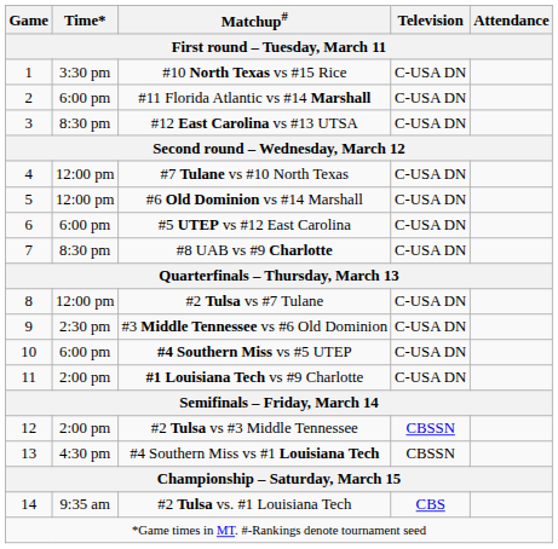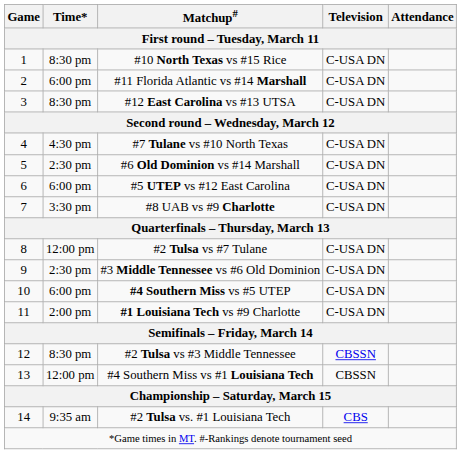 <table class="wikitable" style="font-size: 95%;text-align:center">
 <tr>
 <th>Game</th>
 <th>Time*</th>
 <th>Matchup<sup>#</sup></th>
 <th>Television</th>
 <th>Attendance</th>
 </tr>
 <tr>
 <th colspan=5>First round – Tuesday, March 11</th>
 </tr>
 <tr>
 <td>1</td>
-<td>3:30 pm</td>
+<td>8:30 pm</td>
 <td>#10 <strong>North Texas</strong> vs #15 Rice</td>
 <td>C-USA DN</td>
 <td></td>
 </tr>
 <tr>
 <td>2</td>
 <td>6:00 pm</td>
 <td>#11 Florida Atlantic vs #14 <strong>Marshall</strong></td>
 <td>C-USA DN</td>
 <td></td>
 </tr>
 <tr>
 <td>3</td>
 <td>8:30 pm</td>
 <td>#12 <strong>East Carolina</strong> vs #13 UTSA</td>
 <td>C-USA DN</td>
 <td></td>
 </tr>
 <tr>
 <th colspan=5>Second round – Wednesday, March 12</th>
 </tr>
 <tr>
 <td>4</td>
-<td>12:00 pm</td>
+<td>4:30 pm</td>
 <td>#7 <strong>Tulane</strong> vs #10 North Texas</td>
 <td>C-USA DN</td>
 <td></td>
 </tr>
 <tr>
 <td>5</td>
-<td>12:00 pm</td>
+<td>2:30 pm</td>
 <td>#6 <strong>Old Dominion</strong> vs #14 Marshall</td>
 <td>C-USA DN</td>
 <td></td>
 </tr>
 <tr>
 <td>6</td>
 <td>6:00 pm</td>
 <td>#5 <strong>UTEP</strong> vs #12 East Carolina</td>
 <td>C-USA DN</td>
 <td></td>
 </tr>
 <tr>
 <td>7</td>
-<td>8:30 pm</td>
+<td>3:30 pm</td>
 <td>#8 UAB vs #9 <strong>Charlotte</strong></td>
 <td>C-USA DN</td>
 <td></td>
 </tr>
 <tr>
 <th colspan=5>Quarterfinals – Thursday, March 13</th>
 </tr>
 <tr>
 <td>8</td>
 <td>12:00 pm</td>
 <td>#2 <strong>Tulsa</strong> vs #7 Tulane</td>
 <td>C-USA DN</td>
 <td></td>
 </tr>
 <tr>
 <td>9</td>
 <td>2:30 pm</td>
 <td>#3 <strong>Middle Tennessee</strong> vs #6 Old Dominion</td>
 <td>C-USA DN</td>
 <td></td>
 </tr>
 <tr>
 <td>10</td>
 <td>6:00 pm</td>
 <td><strong>#4 Southern Miss</strong> vs #5 UTEP</td>
 <td>C-USA DN</td>
 <td></td>
 </tr>
 <tr>
 <td>11</td>
 <td>2:00 pm</td>
 <td><strong>#1 Louisiana Tech</strong> vs #9 Charlotte</td>
 <td>C-USA DN</td>
 <td></td>
 </tr>
 <tr>
 <th colspan=5>Semifinals – Friday, March 14</th>
 </tr>
 <tr>
 <td>12</td>
-<td>2:00 pm</td>
+<td>8:30 pm</td>
 <td>#2 <strong>Tulsa</strong> vs #3 Middle Tennessee</td>
 <td><a href='#'>CBSSN</a></td>
 <td></td>
 </tr>
 <tr>
 <td>13</td>
-<td>4:30 pm</td>
+<td>12:00 pm</td>
 <td>#4 Southern Miss vs #1 <strong>Louisiana Tech</strong></td>
 <td>CBSSN</td>
 <td></td>
 </tr>
 <tr>
 <th colspan=5>Championship – Saturday, March 15</th>
 </tr>
 <tr>
 <td>14</td>
 <td>9:35 am</td>
 <td>#2 <strong>Tulsa</strong> vs. #1 Louisiana Tech</td>
 <td><a href='#'>CBS</a></td>
 <td></td>
 </tr>
 <tr>
 <td colspan=5><small>*Game times in <a href='#'>MT</a>. #-Rankings denote tournament seed</small></td>
 </tr>
 </table>
